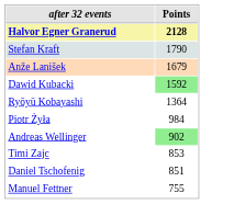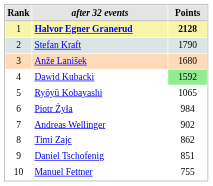 <table cellspacing="1" cellpadding="3" style="border:1px solid #AAAAAA;font-size:86%">
 <tr style="background-color: #E4E4E4;">
+<th style="border-bottom:1px solid #AAAAAA; width: 10px;">Rank</th>
 <th style="border-bottom:1px solid #AAAAAA; width: 190px;"><em>after 32 events</em></th>
 <th style="border-bottom:1px solid #AAAAAA; width: 50px;">Points</th>
 </tr>
 <tr style="background:#f7f6a8;">
+<td align=center>1</td>
 <td> <strong><a href='#'>Halvor Egner Granerud</a></strong> </td>
 <td align=center><strong>2128</strong></td>
 </tr>
 <tr style="background:#dce5e5;">
+<td align=center>2</td>
 <td> <a href='#'>Stefan Kraft</a></td>
 <td align=center>1790</td>
 </tr>
 <tr style="background:#ffdab9;">
+<td align=center>3</td>
 <td> <a href='#'>Anže Lanišek</a></td>
-<td align=center>1679</td>
+<td align=center>1680</td>
 </tr>
 <tr>
+<td align=center>4</td>
 <td> <a href='#'>Dawid Kubacki</a></td>
 <td align=center style="background: lightgreen;">1592</td>
 </tr>
 <tr>
+<td align=center>5</td>
 <td> <a href='#'>Ryōyū Kobayashi</a></td>
-<td align=center>1364</td>
+<td align=center>1065</td>
 </tr>
 <tr>
+<td align=center>6</td>
 <td> <a href='#'>Piotr Żyła</a></td>
 <td align=center>984</td>
 </tr>
 <tr>
+<td align=center>7</td>
 <td> <a href='#'>Andreas Wellinger</a></td>
-<td align=center style="background: lightgreen;">902</td>
+<td align=center>902</td>
 </tr>
 <tr>
+<td align=center>8</td>
 <td> <a href='#'>Timi Zajc</a></td>
-<td align=center>853</td>
+<td align=center>862</td>
 </tr>
 <tr>
+<td align=center>9</td>
 <td> <a href='#'>Daniel Tschofenig</a></td>
 <td align=center>851</td>
 </tr>
 <tr>
+<td align=center>10</td>
 <td> <a href='#'>Manuel Fettner</a></td>
 <td align=center>755</td>
 </tr>
 </table>
